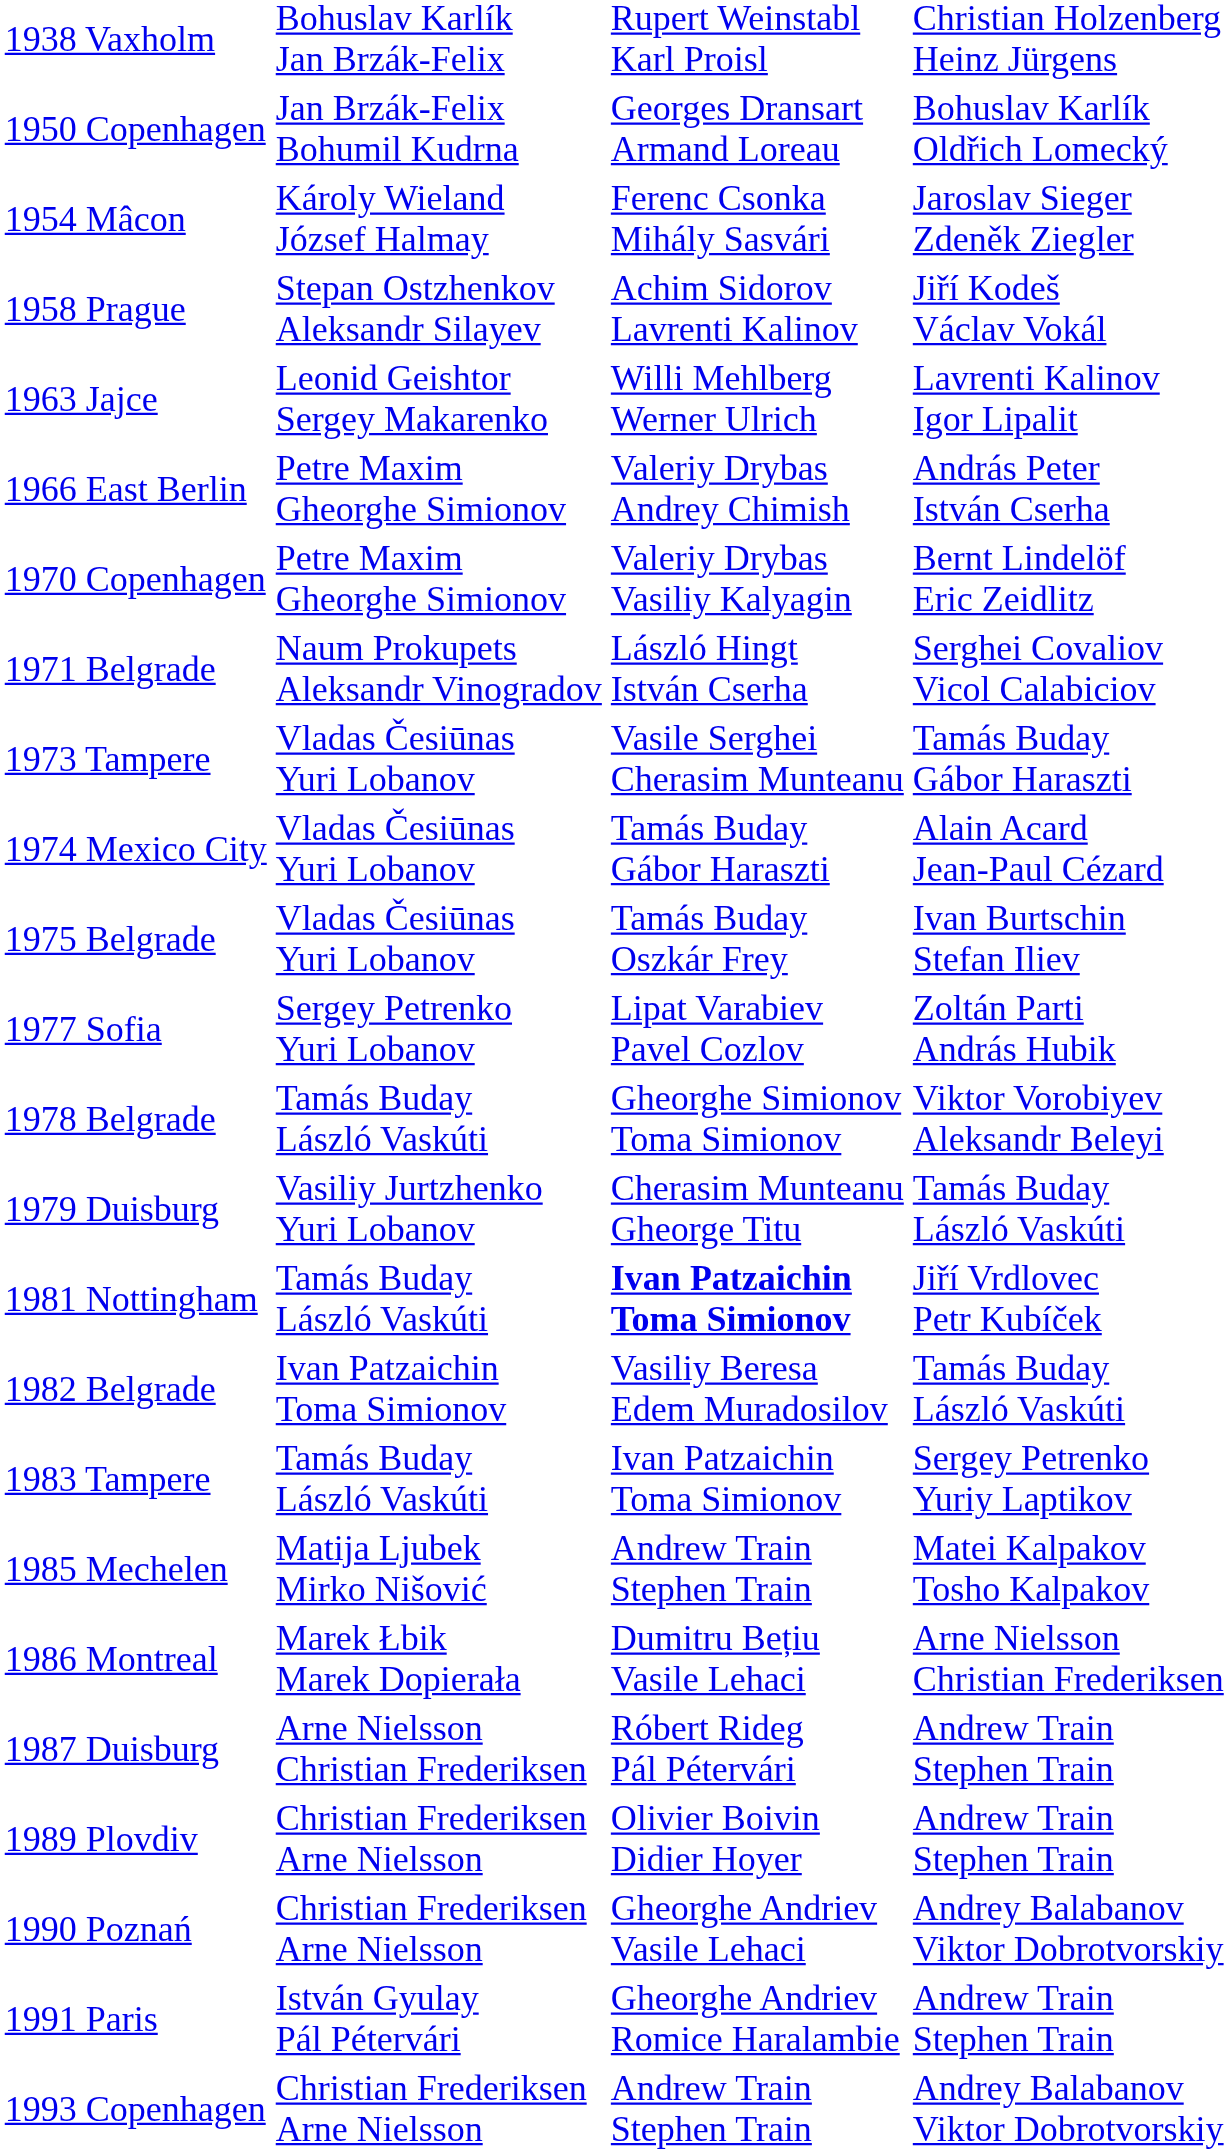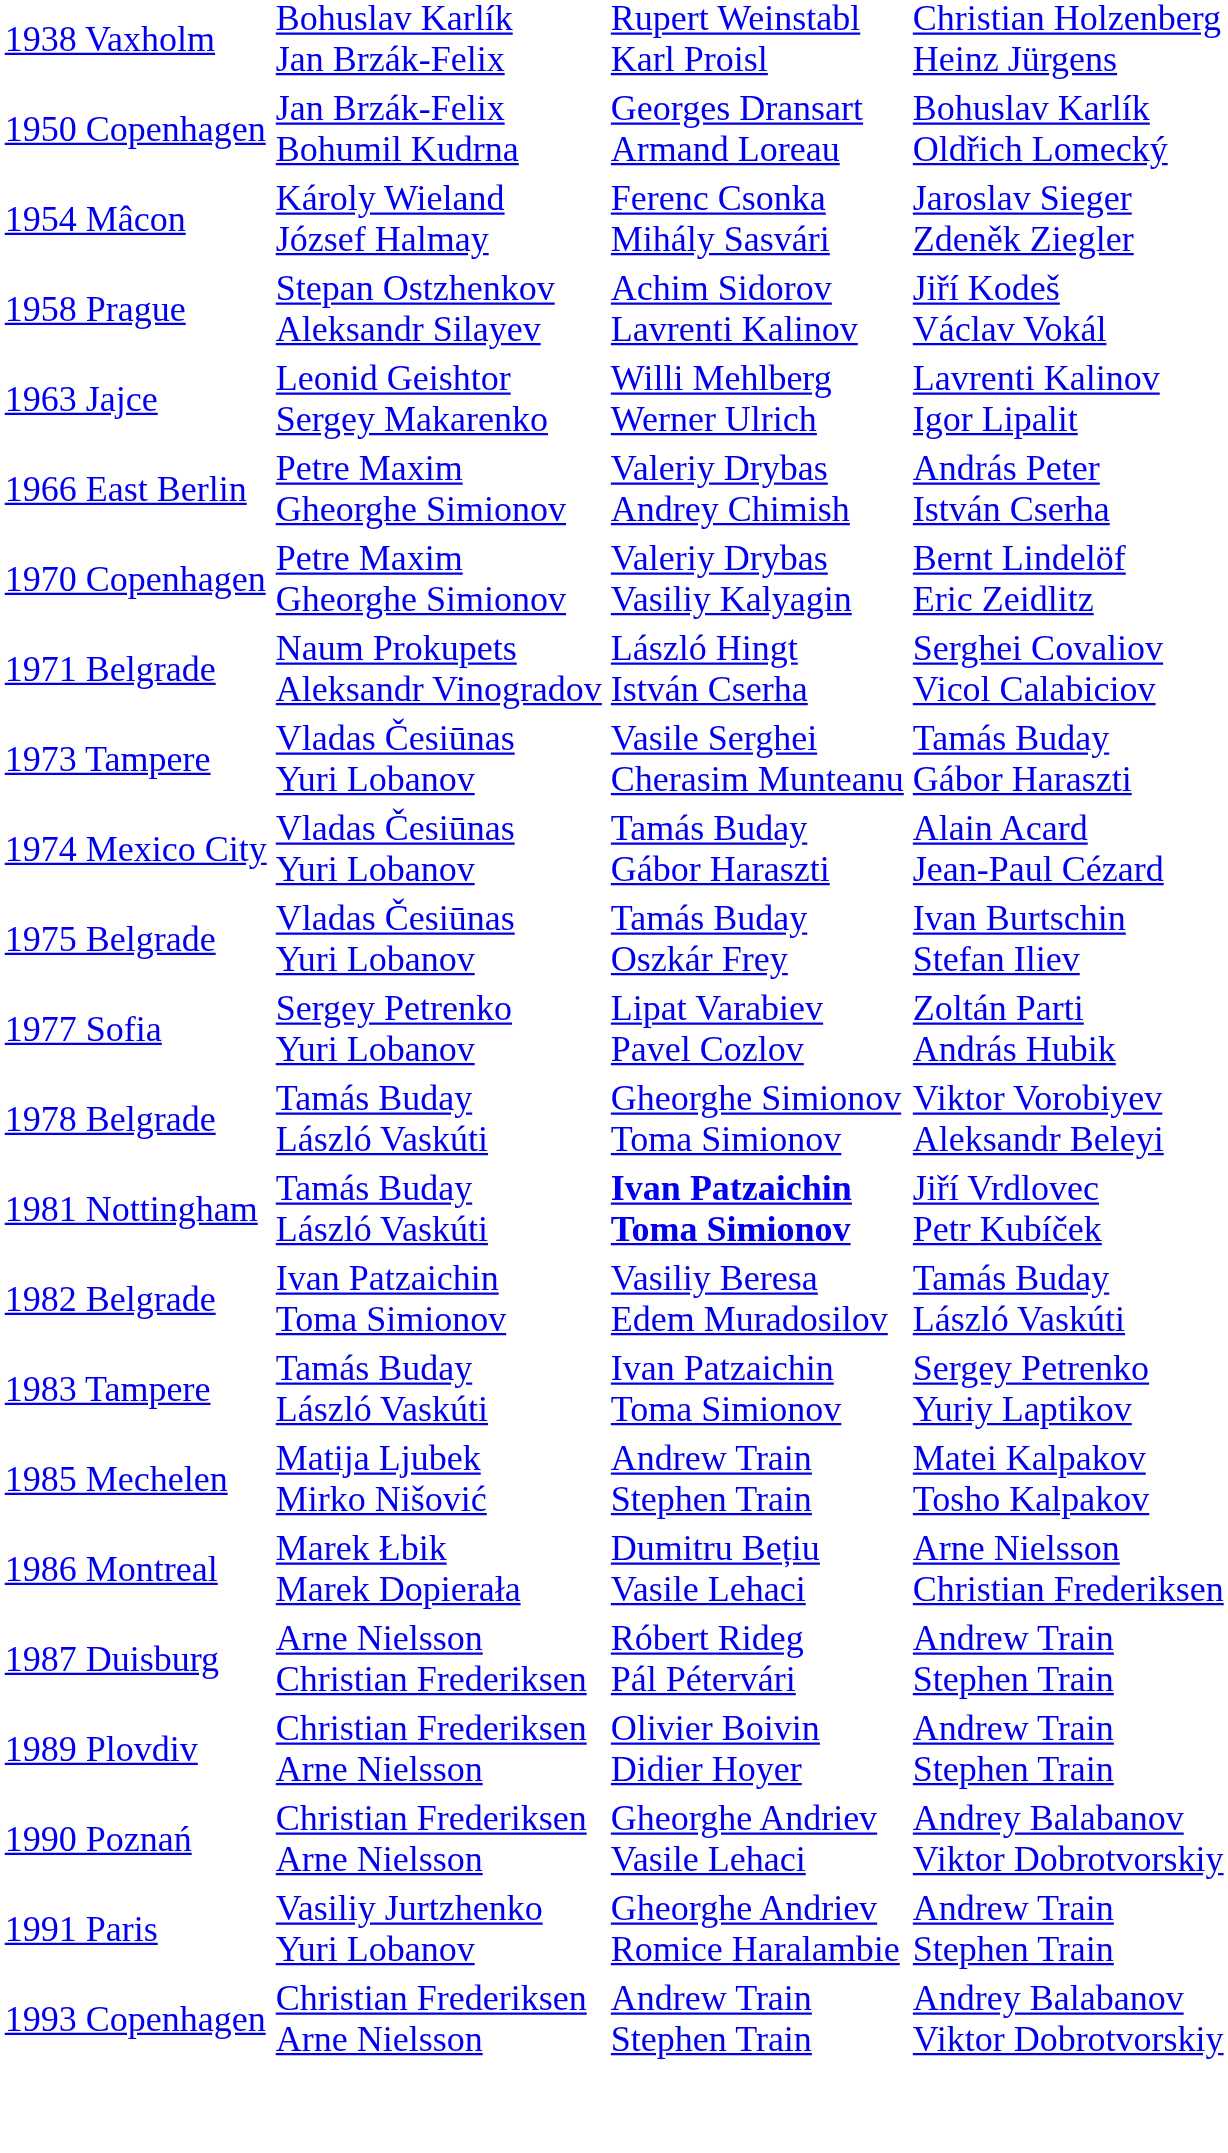 <table>
 <tr>
 <td><a href='#'>1938 Vaxholm</a></td>
 <td><a href='#'>Bohuslav Karlík</a><br><a href='#'>Jan Brzák-Felix</a><br></td>
 <td><a href='#'>Rupert Weinstabl</a><br><a href='#'>Karl Proisl</a><br></td>
 <td><a href='#'>Christian Holzenberg</a><br><a href='#'>Heinz Jürgens</a><br></td>
 </tr>
 <tr>
 <td><a href='#'>1950 Copenhagen</a></td>
 <td><a href='#'>Jan Brzák-Felix</a><br><a href='#'>Bohumil Kudrna</a><br></td>
 <td><a href='#'>Georges Dransart</a><br><a href='#'>Armand Loreau</a><br></td>
 <td><a href='#'>Bohuslav Karlík</a><br><a href='#'>Oldřich Lomecký</a><br></td>
 </tr>
 <tr>
 <td><a href='#'>1954 Mâcon</a></td>
 <td><a href='#'>Károly Wieland</a><br><a href='#'>József Halmay</a><br></td>
 <td><a href='#'>Ferenc Csonka</a><br><a href='#'>Mihály Sasvári</a><br></td>
 <td><a href='#'>Jaroslav Sieger</a><br><a href='#'>Zdeněk Ziegler</a><br></td>
 </tr>
 <tr>
 <td><a href='#'>1958 Prague</a></td>
 <td><a href='#'>Stepan Ostzhenkov</a><br><a href='#'>Aleksandr Silayev</a><br></td>
 <td><a href='#'>Achim Sidorov</a><br><a href='#'>Lavrenti Kalinov</a><br></td>
 <td><a href='#'>Jiří Kodeš</a><br><a href='#'>Václav Vokál</a><br></td>
 </tr>
 <tr>
 <td><a href='#'>1963 Jajce</a></td>
 <td><a href='#'>Leonid Geishtor</a><br><a href='#'>Sergey Makarenko</a><br></td>
 <td><a href='#'>Willi Mehlberg</a><br><a href='#'>Werner Ulrich</a><br></td>
 <td><a href='#'>Lavrenti Kalinov</a><br><a href='#'>Igor Lipalit</a><br></td>
 </tr>
 <tr>
 <td><a href='#'>1966 East Berlin</a></td>
 <td><a href='#'>Petre Maxim</a><br><a href='#'>Gheorghe Simionov</a><br></td>
 <td><a href='#'>Valeriy Drybas</a><br><a href='#'>Andrey Chimish</a><br></td>
 <td><a href='#'>András Peter</a><br><a href='#'>István Cserha</a><br></td>
 </tr>
 <tr>
 <td><a href='#'>1970 Copenhagen</a></td>
 <td><a href='#'>Petre Maxim</a><br><a href='#'>Gheorghe Simionov</a><br></td>
 <td><a href='#'>Valeriy Drybas</a><br><a href='#'>Vasiliy Kalyagin</a><br></td>
 <td><a href='#'>Bernt Lindelöf</a><br><a href='#'>Eric Zeidlitz</a><br></td>
 </tr>
 <tr>
 <td><a href='#'>1971 Belgrade</a></td>
 <td><a href='#'>Naum Prokupets</a><br><a href='#'>Aleksandr Vinogradov</a><br></td>
 <td><a href='#'>László Hingt</a><br><a href='#'>István Cserha</a><br></td>
 <td><a href='#'>Serghei Covaliov</a><br><a href='#'>Vicol Calabiciov</a><br></td>
 </tr>
 <tr>
 <td><a href='#'>1973 Tampere</a></td>
 <td><a href='#'>Vladas Česiūnas</a><br><a href='#'>Yuri Lobanov</a><br></td>
 <td><a href='#'>Vasile Serghei</a><br><a href='#'>Cherasim Munteanu</a><br></td>
 <td><a href='#'>Tamás Buday</a><br><a href='#'>Gábor Haraszti</a><br></td>
 </tr>
 <tr>
 <td><a href='#'>1974 Mexico City</a></td>
 <td><a href='#'>Vladas Česiūnas</a><br><a href='#'>Yuri Lobanov</a><br></td>
 <td><a href='#'>Tamás Buday</a><br><a href='#'>Gábor Haraszti</a><br></td>
 <td><a href='#'>Alain Acard</a><br><a href='#'>Jean-Paul Cézard</a><br></td>
 </tr>
 <tr>
 <td><a href='#'>1975 Belgrade</a></td>
 <td><a href='#'>Vladas Česiūnas</a><br><a href='#'>Yuri Lobanov</a><br></td>
 <td><a href='#'>Tamás Buday</a><br><a href='#'>Oszkár Frey</a><br></td>
 <td><a href='#'>Ivan Burtschin</a><br><a href='#'>Stefan Iliev</a><br></td>
 </tr>
 <tr>
 <td><a href='#'>1977 Sofia</a></td>
 <td><a href='#'>Sergey Petrenko</a><br><a href='#'>Yuri Lobanov</a><br></td>
 <td><a href='#'>Lipat Varabiev</a><br><a href='#'>Pavel Cozlov</a><br></td>
 <td><a href='#'>Zoltán Parti</a><br><a href='#'>András Hubik</a><br></td>
 </tr>
 <tr>
 <td><a href='#'>1978 Belgrade</a></td>
 <td><a href='#'>Tamás Buday</a><br><a href='#'>László Vaskúti</a><br></td>
 <td><a href='#'>Gheorghe Simionov</a><br><a href='#'>Toma Simionov</a><br></td>
 <td><a href='#'>Viktor Vorobiyev</a><br><a href='#'>Aleksandr Beleyi</a><br></td>
 </tr>
 <tr>
-<td><a href='#'>1979 Duisburg</a></td>
-<td><a href='#'>Vasiliy Jurtzhenko</a><br><a href='#'>Yuri Lobanov</a><br></td>
-<td><a href='#'>Cherasim Munteanu</a><br><a href='#'>Gheorge Titu</a><br></td>
-<td><a href='#'>Tamás Buday</a><br><a href='#'>László Vaskúti</a><br></td>
-</tr>
-<tr>
 <td><a href='#'>1981 Nottingham</a></td>
 <td><a href='#'>Tamás Buday</a><br><a href='#'>László Vaskúti</a><br></td>
 <td><strong><a href='#'>Ivan Patzaichin</a><br><a href='#'>Toma Simionov</a><br></strong></td>
 <td><a href='#'>Jiří Vrdlovec</a><br><a href='#'>Petr Kubíček</a><br></td>
 </tr>
 <tr>
 <td><a href='#'>1982 Belgrade</a></td>
 <td><a href='#'>Ivan Patzaichin</a><br><a href='#'>Toma Simionov</a><br></td>
 <td><a href='#'>Vasiliy Beresa</a><br><a href='#'>Edem Muradosilov</a><br></td>
 <td><a href='#'>Tamás Buday</a><br><a href='#'>László Vaskúti</a><br></td>
 </tr>
 <tr>
 <td><a href='#'>1983 Tampere</a></td>
 <td><a href='#'>Tamás Buday</a><br><a href='#'>László Vaskúti</a><br></td>
 <td><a href='#'>Ivan Patzaichin</a><br><a href='#'>Toma Simionov</a><br></td>
 <td><a href='#'>Sergey Petrenko</a><br><a href='#'>Yuriy Laptikov</a><br></td>
 </tr>
 <tr>
 <td><a href='#'>1985 Mechelen</a></td>
 <td><a href='#'>Matija Ljubek</a><br><a href='#'>Mirko Nišović</a><br></td>
 <td><a href='#'>Andrew Train</a><br><a href='#'>Stephen Train</a><br></td>
 <td><a href='#'>Matei Kalpakov</a><br><a href='#'>Tosho Kalpakov</a><br></td>
 </tr>
 <tr>
 <td><a href='#'>1986 Montreal</a></td>
 <td><a href='#'>Marek Łbik</a><br><a href='#'>Marek Dopierała</a><br></td>
 <td><a href='#'>Dumitru Bețiu</a><br><a href='#'>Vasile Lehaci</a><br></td>
 <td><a href='#'>Arne Nielsson</a><br><a href='#'>Christian Frederiksen</a><br></td>
 </tr>
 <tr>
 <td><a href='#'>1987 Duisburg</a></td>
 <td><a href='#'>Arne Nielsson</a><br><a href='#'>Christian Frederiksen</a><br></td>
 <td><a href='#'>Róbert Rideg</a><br><a href='#'>Pál Pétervári</a><br></td>
 <td><a href='#'>Andrew Train</a><br><a href='#'>Stephen Train</a><br></td>
 </tr>
 <tr>
 <td><a href='#'>1989 Plovdiv</a></td>
 <td><a href='#'>Christian Frederiksen</a><br><a href='#'>Arne Nielsson</a><br></td>
 <td><a href='#'>Olivier Boivin</a><br><a href='#'>Didier Hoyer</a><br></td>
 <td><a href='#'>Andrew Train</a><br><a href='#'>Stephen Train</a><br></td>
 </tr>
 <tr>
 <td><a href='#'>1990 Poznań</a></td>
 <td><a href='#'>Christian Frederiksen</a><br><a href='#'>Arne Nielsson</a><br></td>
 <td><a href='#'>Gheorghe Andriev</a><br><a href='#'>Vasile Lehaci</a><br></td>
 <td><a href='#'>Andrey Balabanov</a><br><a href='#'>Viktor Dobrotvorskiy</a><br></td>
 </tr>
 <tr>
 <td><a href='#'>1991 Paris</a></td>
-<td><a href='#'>István Gyulay</a><br><a href='#'>Pál Pétervári</a><br></td>
+<td><a href='#'>Vasiliy Jurtzhenko</a><br><a href='#'>Yuri Lobanov</a><br></td>
 <td><a href='#'>Gheorghe Andriev</a><br><a href='#'>Romice Haralambie</a><br></td>
 <td><a href='#'>Andrew Train</a><br><a href='#'>Stephen Train</a><br></td>
 </tr>
 <tr>
 <td><a href='#'>1993 Copenhagen</a></td>
 <td><a href='#'>Christian Frederiksen</a><br><a href='#'>Arne Nielsson</a><br></td>
 <td><a href='#'>Andrew Train</a><br><a href='#'>Stephen Train</a><br></td>
 <td><a href='#'>Andrey Balabanov</a><br><a href='#'>Viktor Dobrotvorskiy</a><br></td>
 </tr>
 </table>
